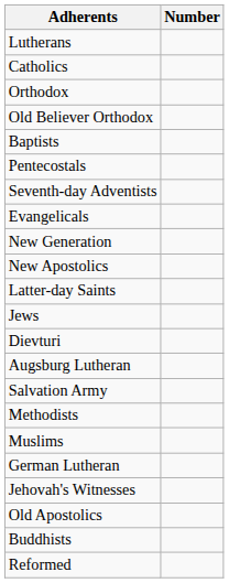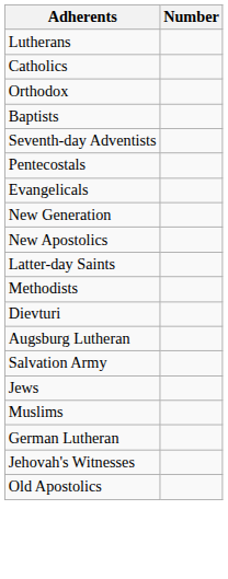 <table class="wikitable sortable">
 <tr>
 <th>Adherents</th>
 <th>Number</th>
 </tr>
 <tr>
 <td>Lutherans</td>
 <td align="right"></td>
 </tr>
 <tr>
 <td>Catholics</td>
 <td align="right"></td>
 </tr>
 <tr>
 <td>Orthodox</td>
 <td align="right"></td>
 </tr>
 <tr>
-<td>Old Believer Orthodox</td>
-<td align="right"></td>
-</tr>
-<tr>
 <td>Baptists</td>
 <td align="right"></td>
 </tr>
 <tr>
-<td>Pentecostals</td>
+<td>Seventh-day Adventists</td>
 <td align="right"></td>
 </tr>
 <tr>
-<td>Seventh-day Adventists</td>
+<td>Pentecostals</td>
 <td align="right"></td>
 </tr>
 <tr>
 <td>Evangelicals</td>
 <td align="right"></td>
 </tr>
 <tr>
 <td>New Generation</td>
 <td align="right"></td>
 </tr>
 <tr>
 <td>New Apostolics</td>
 <td align="right"></td>
 </tr>
 <tr>
 <td>Latter-day Saints</td>
 <td align="right"></td>
 </tr>
 <tr>
-<td>Jews</td>
+<td>Methodists</td>
 <td align="right"></td>
 </tr>
 <tr>
 <td>Dievturi</td>
 <td align="right"></td>
 </tr>
 <tr>
 <td>Augsburg Lutheran</td>
 <td align="right"></td>
 </tr>
 <tr>
 <td>Salvation Army</td>
 <td align="right"></td>
 </tr>
 <tr>
-<td>Methodists</td>
+<td>Jews</td>
 <td align="right"></td>
 </tr>
 <tr>
 <td>Muslims</td>
 <td align="right"></td>
 </tr>
 <tr>
 <td>German Lutheran</td>
 <td align="right"></td>
 </tr>
 <tr>
 <td>Jehovah's Witnesses</td>
 <td align="right"></td>
 </tr>
 <tr>
 <td>Old Apostolics</td>
 <td align="right"></td>
 </tr>
-<tr>
-<td>Buddhists</td>
-<td align="right"></td>
-</tr>
-<tr>
-<td>Reformed</td>
-<td align="right"></td>
-</tr>
 </table>
